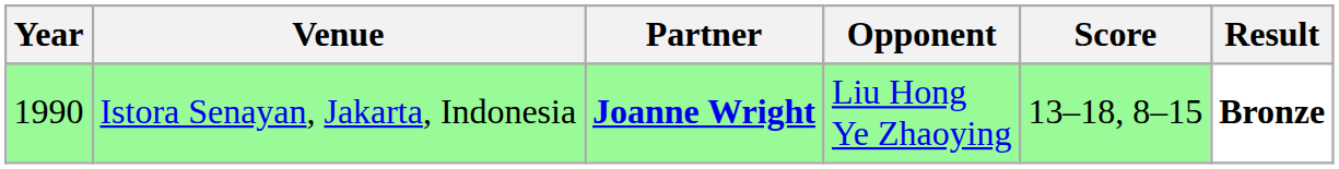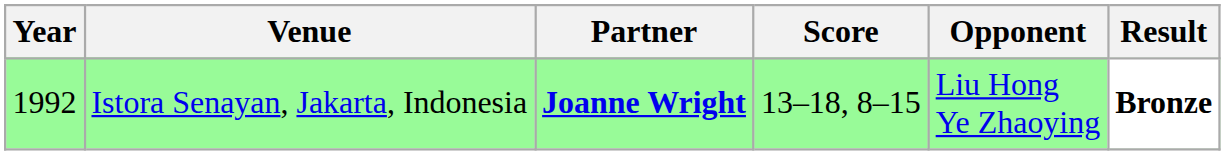 <table class="sortable wikitable" style="font-size: 90%;">
 <tr>
 <th>Year</th>
 <th>Venue</th>
 <th>Partner</th>
+<th>Score</th>
 <th>Opponent</th>
-<th>Score</th>
 <th>Result</th>
 </tr>
 <tr style="background:#98FB98">
-<td align="center">1990</td>
+<td align="center">1992</td>
 <td align="left"><a href='#'>Istora Senayan</a>, <a href='#'>Jakarta</a>, Indonesia</td>
 <td align="left"><strong> <a href='#'>Joanne Wright</a></strong></td>
+<td align="left">13–18, 8–15</td>
 <td align="left"> <a href='#'>Liu Hong</a><br> <a href='#'>Ye Zhaoying</a></td>
-<td align="left">13–18, 8–15</td>
 <td style="text-align:left; background:white"> <strong>Bronze</strong></td>
 </tr>
 </table>
